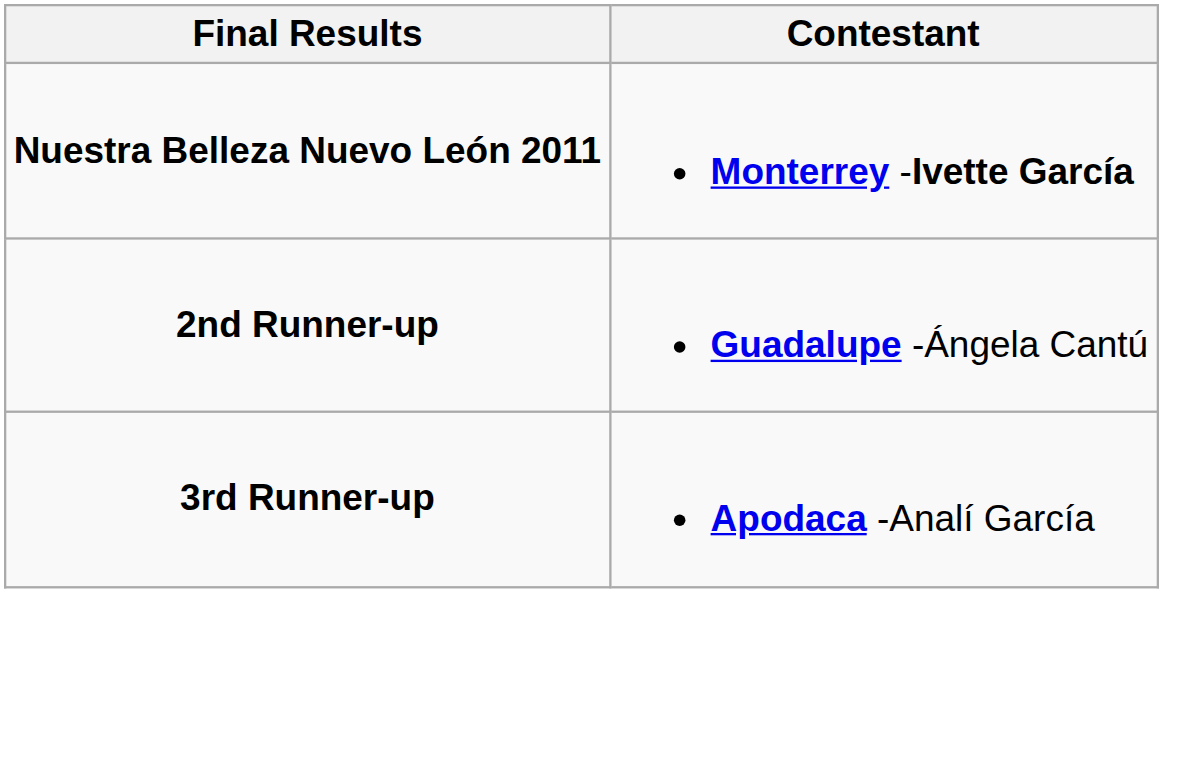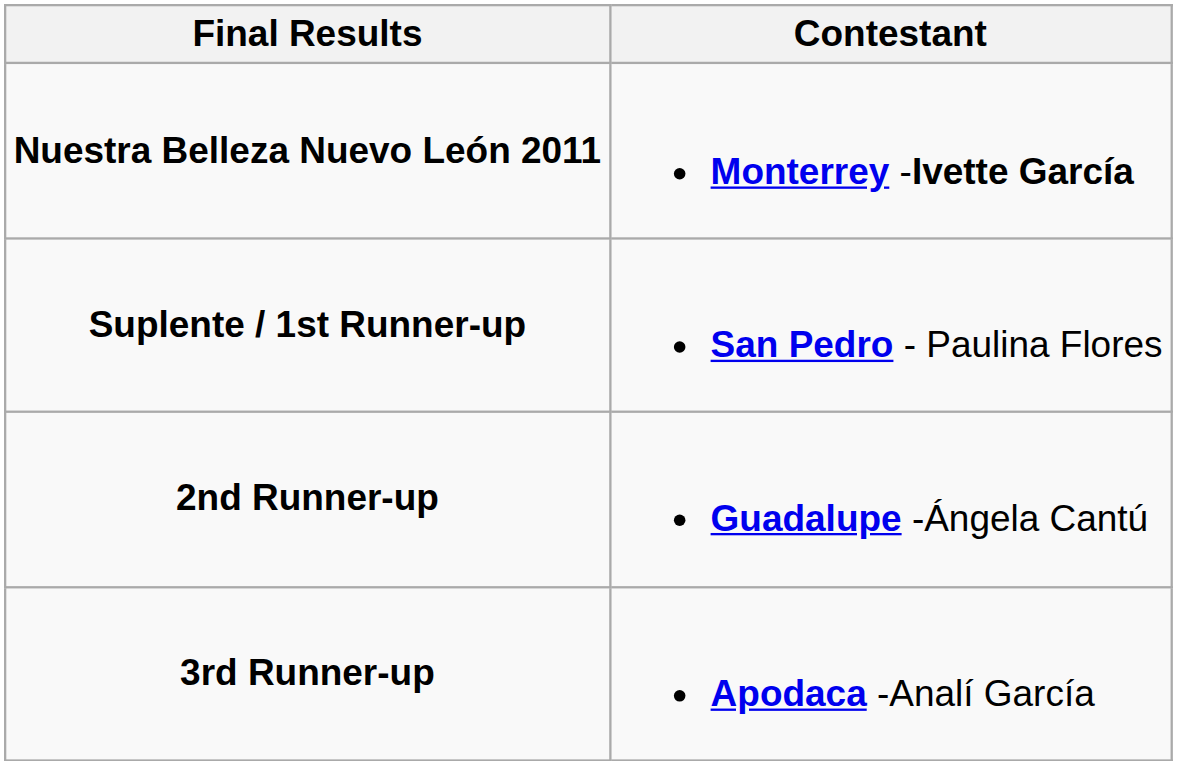 <table class="wikitable">
 <tr>
 <th>Final Results</th>
 <th>Contestant</th>
 </tr>
 <tr>
 <td align="center"><strong>Nuestra Belleza Nuevo León 2011</strong></td>
 <td><br><ul><li><strong><a href='#'>Monterrey</a></strong> -<strong>Ivette García</strong></li></ul></td>
 </tr>
 <tr>
+<td align="center"><strong>Suplente / 1st Runner-up</strong></td>
+<td><br><ul><li><strong><a href='#'>San Pedro</a></strong> - Paulina Flores</li></ul></td>
+</tr>
+<tr>
 <td align="center"><strong>2nd Runner-up</strong></td>
 <td><br><ul><li><strong><a href='#'>Guadalupe</a></strong> -Ángela Cantú</li></ul></td>
 </tr>
 <tr>
 <td align="center"><strong>3rd Runner-up</strong></td>
 <td><br><ul><li><strong><a href='#'>Apodaca</a></strong> -Analí García</li></ul></td>
 </tr>
 </table>
